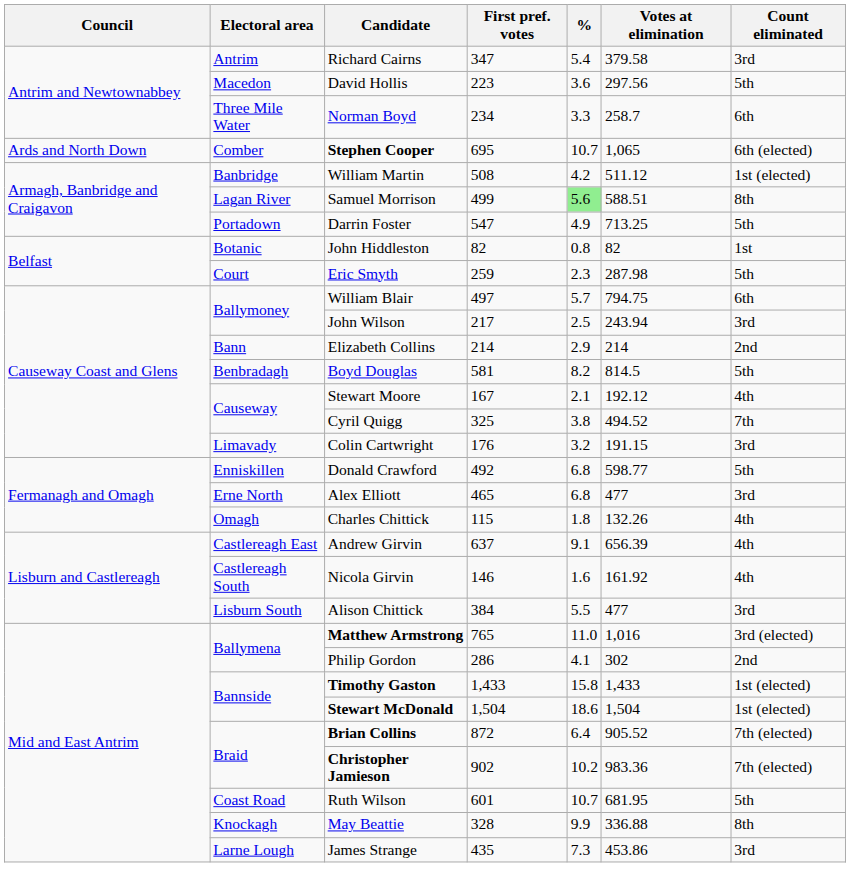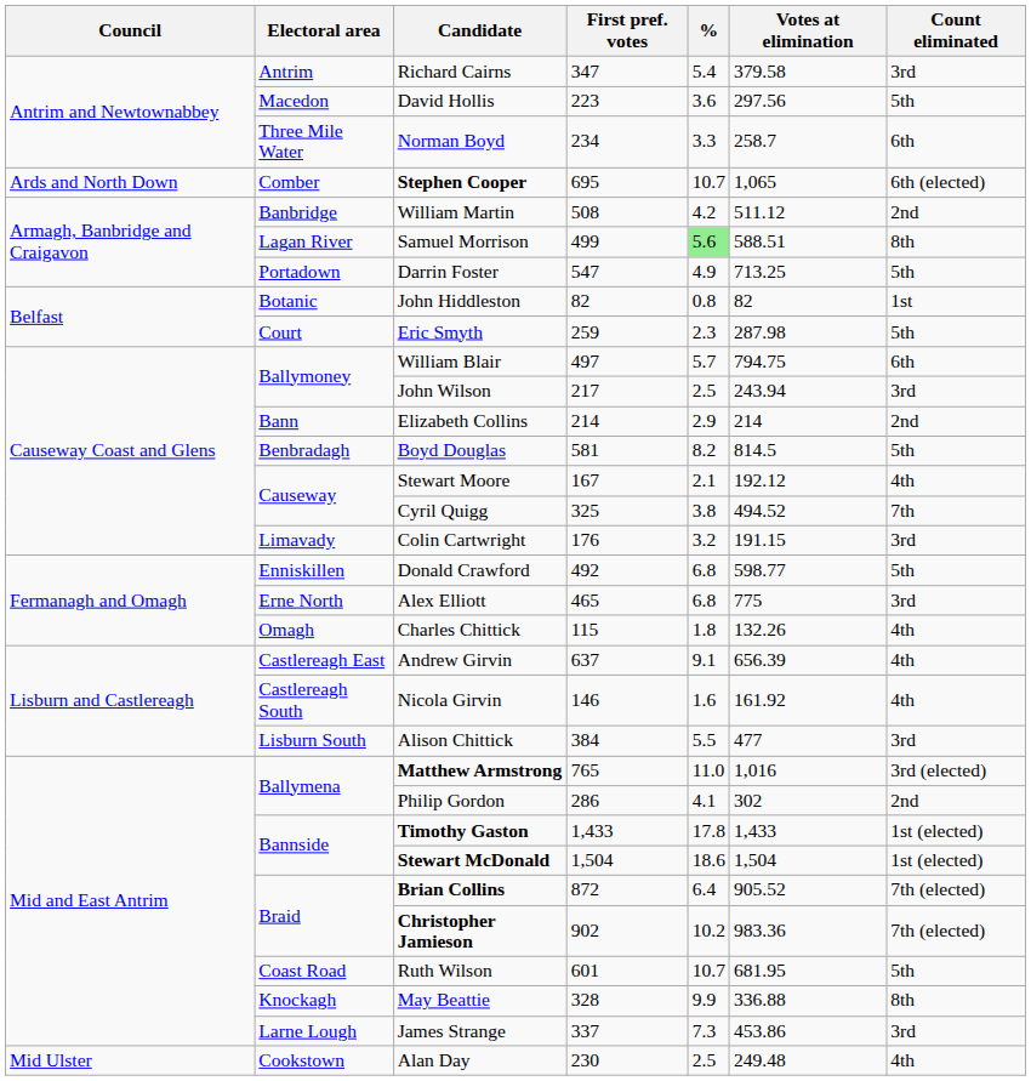 <table class="wikitable">
 <tr>
 <th>Council</th>
 <th>Electoral area</th>
 <th>Candidate</th>
 <th>First pref. votes</th>
 <th>%</th>
 <th>Votes at elimination</th>
 <th>Count eliminated</th>
 </tr>
 <tr>
 <td rowspan=3><a href='#'>Antrim and Newtownabbey</a></td>
 <td><a href='#'>Antrim</a></td>
 <td>Richard Cairns</td>
 <td>347</td>
 <td>5.4</td>
 <td>379.58</td>
 <td>3rd</td>
 </tr>
 <tr>
 <td><a href='#'>Macedon</a></td>
 <td>David Hollis</td>
 <td>223</td>
 <td>3.6</td>
 <td>297.56</td>
 <td>5th</td>
 </tr>
 <tr>
 <td><a href='#'>Three Mile Water</a></td>
 <td><a href='#'>Norman Boyd</a></td>
 <td>234</td>
 <td>3.3</td>
 <td>258.7</td>
 <td>6th</td>
 </tr>
 <tr>
 <td rowspan=1><a href='#'>Ards and North Down</a></td>
 <td><a href='#'>Comber</a></td>
 <td><strong>Stephen Cooper</strong></td>
 <td>695</td>
 <td>10.7</td>
 <td>1,065</td>
 <td>6th (elected)</td>
 </tr>
 <tr>
 <td rowspan=3><a href='#'>Armagh, Banbridge and Craigavon</a></td>
 <td><a href='#'>Banbridge</a></td>
 <td>William Martin</td>
 <td>508</td>
 <td>4.2</td>
 <td>511.12</td>
-<td>1st (elected)</td>
+<td>2nd</td>
 </tr>
 <tr>
 <td><a href='#'>Lagan River</a></td>
 <td>Samuel Morrison</td>
 <td>499</td>
 <td style="background: lightgreen;">5.6</td>
 <td>588.51</td>
 <td>8th</td>
 </tr>
 <tr>
 <td><a href='#'>Portadown</a></td>
 <td>Darrin Foster</td>
 <td>547</td>
 <td>4.9</td>
 <td>713.25</td>
 <td>5th</td>
 </tr>
 <tr>
 <td rowspan=2><a href='#'>Belfast</a></td>
 <td><a href='#'>Botanic</a></td>
 <td>John Hiddleston</td>
 <td>82</td>
 <td>0.8</td>
 <td>82</td>
 <td>1st</td>
 </tr>
 <tr>
 <td><a href='#'>Court</a></td>
 <td><a href='#'>Eric Smyth</a></td>
 <td>259</td>
 <td>2.3</td>
 <td>287.98</td>
 <td>5th</td>
 </tr>
 <tr>
 <td rowspan=7><a href='#'>Causeway Coast and Glens</a></td>
 <td rowspan=2><a href='#'>Ballymoney</a></td>
 <td>William Blair</td>
 <td>497</td>
 <td>5.7</td>
 <td>794.75</td>
 <td>6th</td>
 </tr>
 <tr>
 <td>John Wilson</td>
 <td>217</td>
 <td>2.5</td>
 <td>243.94</td>
 <td>3rd</td>
 </tr>
 <tr>
 <td><a href='#'>Bann</a></td>
 <td>Elizabeth Collins</td>
 <td>214</td>
 <td>2.9</td>
 <td>214</td>
 <td>2nd</td>
 </tr>
 <tr>
 <td><a href='#'>Benbradagh</a></td>
 <td><a href='#'>Boyd Douglas</a></td>
 <td>581</td>
 <td>8.2</td>
 <td>814.5</td>
 <td>5th</td>
 </tr>
 <tr>
 <td rowspan=2><a href='#'>Causeway</a></td>
 <td>Stewart Moore</td>
 <td>167</td>
 <td>2.1</td>
 <td>192.12</td>
 <td>4th</td>
 </tr>
 <tr>
 <td>Cyril Quigg</td>
 <td>325</td>
 <td>3.8</td>
 <td>494.52</td>
 <td>7th</td>
 </tr>
 <tr>
 <td><a href='#'>Limavady</a></td>
 <td>Colin Cartwright</td>
 <td>176</td>
 <td>3.2</td>
 <td>191.15</td>
 <td>3rd</td>
 </tr>
 <tr>
 <td rowspan=3><a href='#'>Fermanagh and Omagh</a></td>
 <td><a href='#'>Enniskillen</a></td>
 <td>Donald Crawford</td>
 <td>492</td>
 <td>6.8</td>
 <td>598.77</td>
 <td>5th</td>
 </tr>
 <tr>
 <td><a href='#'>Erne North</a></td>
 <td>Alex Elliott</td>
 <td>465</td>
 <td>6.8</td>
-<td>477</td>
+<td>775</td>
 <td>3rd</td>
 </tr>
 <tr>
 <td><a href='#'>Omagh</a></td>
 <td>Charles Chittick</td>
 <td>115</td>
 <td>1.8</td>
 <td>132.26</td>
 <td>4th</td>
 </tr>
 <tr>
 <td rowspan=3><a href='#'>Lisburn and Castlereagh</a></td>
 <td><a href='#'>Castlereagh East</a></td>
 <td>Andrew Girvin</td>
 <td>637</td>
 <td>9.1</td>
 <td>656.39</td>
 <td>4th</td>
 </tr>
 <tr>
 <td><a href='#'>Castlereagh South</a></td>
 <td>Nicola Girvin</td>
 <td>146</td>
 <td>1.6</td>
 <td>161.92</td>
 <td>4th</td>
 </tr>
 <tr>
 <td><a href='#'>Lisburn South</a></td>
 <td>Alison Chittick</td>
 <td>384</td>
 <td>5.5</td>
 <td>477</td>
 <td>3rd</td>
 </tr>
 <tr>
 <td rowspan=9><a href='#'>Mid and East Antrim</a></td>
 <td rowspan=2><a href='#'>Ballymena</a></td>
 <td><strong>Matthew Armstrong</strong></td>
 <td>765</td>
 <td>11.0</td>
 <td>1,016</td>
 <td>3rd (elected)</td>
 </tr>
 <tr>
 <td>Philip Gordon</td>
 <td>286</td>
 <td>4.1</td>
 <td>302</td>
 <td>2nd</td>
 </tr>
 <tr>
 <td rowspan=2><a href='#'>Bannside</a></td>
 <td><strong>Timothy Gaston</strong></td>
 <td>1,433</td>
-<td>15.8</td>
+<td>17.8</td>
 <td>1,433</td>
 <td>1st (elected)</td>
 </tr>
 <tr>
 <td><strong>Stewart McDonald</strong></td>
 <td>1,504</td>
 <td>18.6</td>
 <td>1,504</td>
 <td>1st (elected)</td>
 </tr>
 <tr>
 <td rowspan=2><a href='#'>Braid</a></td>
 <td><strong>Brian Collins</strong></td>
 <td>872</td>
 <td>6.4</td>
 <td>905.52</td>
 <td>7th (elected)</td>
 </tr>
 <tr>
 <td><strong>Christopher Jamieson</strong></td>
 <td>902</td>
 <td>10.2</td>
 <td>983.36</td>
 <td>7th (elected)</td>
 </tr>
 <tr>
 <td><a href='#'>Coast Road</a></td>
 <td>Ruth Wilson</td>
 <td>601</td>
 <td>10.7</td>
 <td>681.95</td>
 <td>5th</td>
 </tr>
 <tr>
 <td><a href='#'>Knockagh</a></td>
 <td><a href='#'>May Beattie</a></td>
 <td>328</td>
 <td>9.9</td>
 <td>336.88</td>
 <td>8th</td>
 </tr>
 <tr>
 <td><a href='#'>Larne Lough</a></td>
 <td>James Strange</td>
-<td>435</td>
+<td>337</td>
 <td>7.3</td>
 <td>453.86</td>
 <td>3rd</td>
 </tr>
+<tr>
+<td rowspan=1><a href='#'>Mid Ulster</a></td>
+<td><a href='#'>Cookstown</a></td>
+<td>Alan Day</td>
+<td>230</td>
+<td>2.5</td>
+<td>249.48</td>
+<td>4th</td>
+</tr>
 </table>
